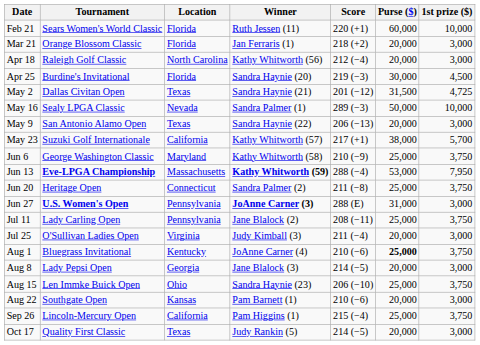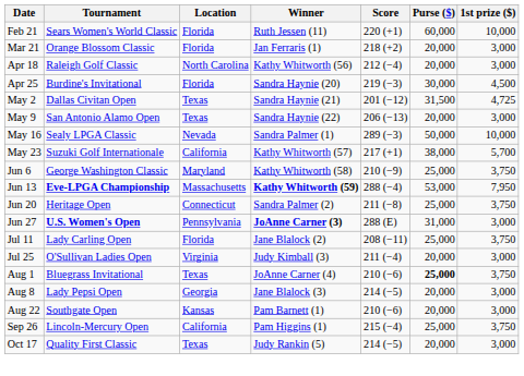 <table class=wikitable>
 <tr>
 <th>Date</th>
 <th>Tournament</th>
 <th>Location</th>
 <th>Winner</th>
 <th>Score</th>
 <th>Purse (<a href='#'>$</a>)</th>
 <th>1st prize ($)</th>
 </tr>
 <tr>
 <td>Feb 21</td>
 <td><a href='#'>Sears Women's World Classic</a></td>
 <td><a href='#'>Florida</a></td>
 <td> <a href='#'>Ruth Jessen</a> (11)</td>
 <td>220 (+1)</td>
 <td align=right>60,000</td>
 <td align=right>10,000</td>
 </tr>
 <tr>
 <td>Mar 21</td>
 <td><a href='#'>Orange Blossom Classic</a></td>
 <td><a href='#'>Florida</a></td>
 <td> <a href='#'>Jan Ferraris</a> (1)</td>
 <td>218 (+2)</td>
 <td align=right>20,000</td>
 <td align=right>3,000</td>
 </tr>
 <tr>
 <td>Apr 18</td>
 <td><a href='#'>Raleigh Golf Classic</a></td>
 <td><a href='#'>North Carolina</a></td>
 <td> <a href='#'>Kathy Whitworth</a> (56)</td>
 <td>212 (−4)</td>
 <td align=right>20,000</td>
 <td align=right>3,000</td>
 </tr>
 <tr>
 <td>Apr 25</td>
 <td><a href='#'>Burdine's Invitational</a></td>
 <td><a href='#'>Florida</a></td>
 <td> <a href='#'>Sandra Haynie</a> (20)</td>
 <td>219 (−3)</td>
 <td align=right>30,000</td>
 <td align=right>4,500</td>
 </tr>
 <tr>
 <td>May 2</td>
 <td><a href='#'>Dallas Civitan Open</a></td>
 <td><a href='#'>Texas</a></td>
 <td> <a href='#'>Sandra Haynie</a> (21)</td>
 <td>201 (−12)</td>
 <td align=right>31,500</td>
 <td align=right>4,725</td>
 </tr>
 <tr>
+<td>May 9</td>
+<td><a href='#'>San Antonio Alamo Open</a></td>
+<td><a href='#'>Texas</a></td>
+<td> <a href='#'>Sandra Haynie</a> (22)</td>
+<td>206 (−13)</td>
+<td align=right>20,000</td>
+<td align=right>3,000</td>
+</tr>
+<tr>
 <td>May 16</td>
 <td><a href='#'>Sealy LPGA Classic</a></td>
 <td><a href='#'>Nevada</a></td>
 <td> <a href='#'>Sandra Palmer</a> (1)</td>
 <td>289 (−3)</td>
 <td align=right>50,000</td>
 <td align=right>10,000</td>
-</tr>
-<tr>
-<td>May 9</td>
-<td><a href='#'>San Antonio Alamo Open</a></td>
-<td><a href='#'>Texas</a></td>
-<td> <a href='#'>Sandra Haynie</a> (22)</td>
-<td>206 (−13)</td>
-<td align=right>20,000</td>
-<td align=right>3,000</td>
 </tr>
 <tr>
 <td>May 23</td>
 <td><a href='#'>Suzuki Golf Internationale</a></td>
 <td><a href='#'>California</a></td>
 <td> <a href='#'>Kathy Whitworth</a> (57)</td>
 <td>217 (+1)</td>
 <td align=right>38,000</td>
 <td align=right>5,700</td>
 </tr>
 <tr>
 <td>Jun 6</td>
 <td><a href='#'>George Washington Classic</a></td>
 <td><a href='#'>Maryland</a></td>
 <td> <a href='#'>Kathy Whitworth</a> (58)</td>
 <td>210 (−9)</td>
 <td align=right>25,000</td>
 <td align=right>3,750</td>
 </tr>
 <tr>
 <td>Jun 13</td>
 <td><strong><a href='#'>Eve-LPGA Championship</a></strong></td>
 <td><a href='#'>Massachusetts</a></td>
 <td> <strong><a href='#'>Kathy Whitworth</a> (59)</strong></td>
 <td>288 (−4)</td>
 <td align=right>53,000</td>
 <td align=right>7,950</td>
 </tr>
 <tr>
 <td>Jun 20</td>
 <td><a href='#'>Heritage Open</a></td>
 <td><a href='#'>Connecticut</a></td>
 <td> <a href='#'>Sandra Palmer</a> (2)</td>
 <td>211 (−8)</td>
 <td align=right>25,000</td>
 <td align=right>3,750</td>
 </tr>
 <tr>
 <td>Jun 27</td>
 <td><strong><a href='#'>U.S. Women's Open</a></strong></td>
 <td><a href='#'>Pennsylvania</a></td>
 <td> <strong><a href='#'>JoAnne Carner</a> (3)</strong></td>
 <td>288 (E)</td>
 <td align=right>31,000</td>
 <td align=right>3,000</td>
 </tr>
 <tr>
 <td>Jul 11</td>
 <td><a href='#'>Lady Carling Open</a></td>
-<td><a href='#'>Pennsylvania</a></td>
+<td><a href='#'>Florida</a></td>
 <td> <a href='#'>Jane Blalock</a> (2)</td>
 <td>208 (−11)</td>
 <td align=right>25,000</td>
 <td align=right>3,750</td>
 </tr>
 <tr>
 <td>Jul 25</td>
 <td><a href='#'>O'Sullivan Ladies Open</a></td>
 <td><a href='#'>Virginia</a></td>
 <td> <a href='#'>Judy Kimball</a> (3)</td>
 <td>211 (−4)</td>
 <td align=right>20,000</td>
 <td align=right>3,000</td>
 </tr>
 <tr>
 <td>Aug 1</td>
 <td><a href='#'>Bluegrass Invitational</a></td>
-<td><a href='#'>Kentucky</a></td>
+<td><a href='#'>Texas</a></td>
 <td> <a href='#'>JoAnne Carner</a> (4)</td>
 <td>210 (−6)</td>
 <td align=right><strong>25,000</strong></td>
 <td align=right>3,750</td>
 </tr>
 <tr>
 <td>Aug 8</td>
 <td><a href='#'>Lady Pepsi Open</a></td>
 <td><a href='#'>Georgia</a></td>
 <td> <a href='#'>Jane Blalock</a> (3)</td>
 <td>214 (−5)</td>
 <td align=right>20,000</td>
 <td align=right>3,000</td>
-</tr>
-<tr>
-<td>Aug 15</td>
-<td><a href='#'>Len Immke Buick Open</a></td>
-<td><a href='#'>Ohio</a></td>
-<td> <a href='#'>Sandra Haynie</a> (23)</td>
-<td>206 (−10)</td>
-<td align=right>25,000</td>
-<td align=right>3,750</td>
 </tr>
 <tr>
 <td>Aug 22</td>
 <td><a href='#'>Southgate Open</a></td>
 <td><a href='#'>Kansas</a></td>
 <td> <a href='#'>Pam Barnett</a> (1)</td>
 <td>210 (−6)</td>
 <td align=right>20,000</td>
 <td align=right>3,000</td>
 </tr>
 <tr>
 <td>Sep 26</td>
 <td><a href='#'>Lincoln-Mercury Open</a></td>
 <td><a href='#'>California</a></td>
 <td> <a href='#'>Pam Higgins</a> (1)</td>
 <td>215 (−4)</td>
 <td align=right>25,000</td>
 <td align=right>3,750</td>
 </tr>
 <tr>
 <td>Oct 17</td>
 <td><a href='#'>Quality First Classic</a></td>
 <td><a href='#'>Texas</a></td>
 <td> <a href='#'>Judy Rankin</a> (5)</td>
 <td>214 (−5)</td>
 <td align=right>20,000</td>
 <td align=right>3,000</td>
 </tr>
 </table>
